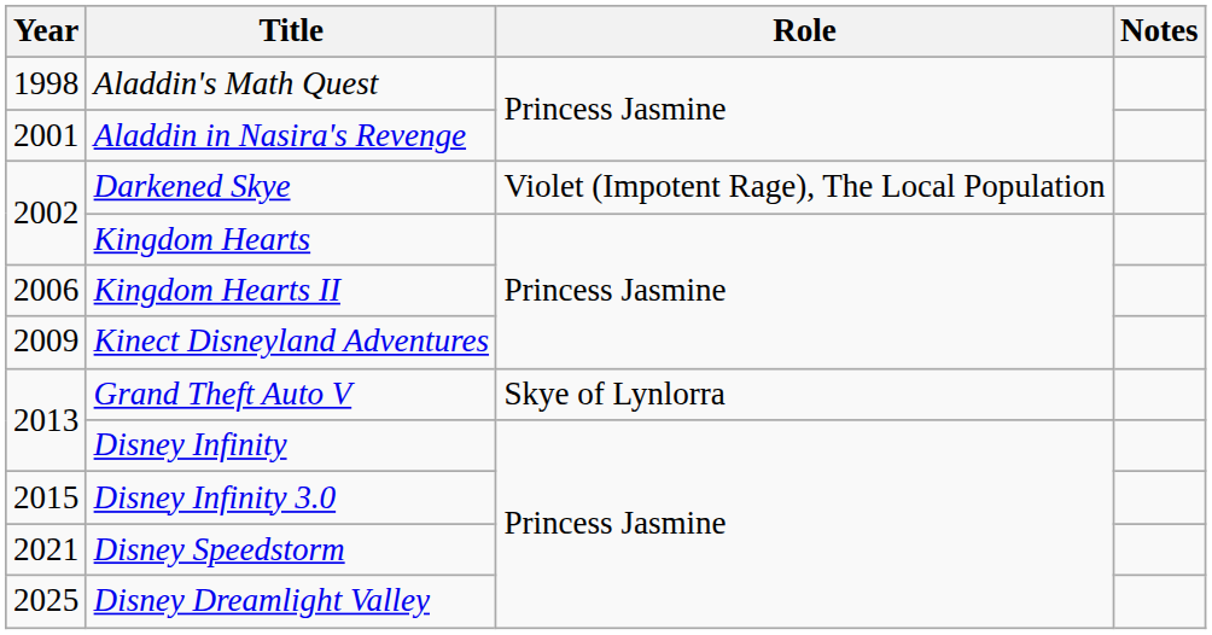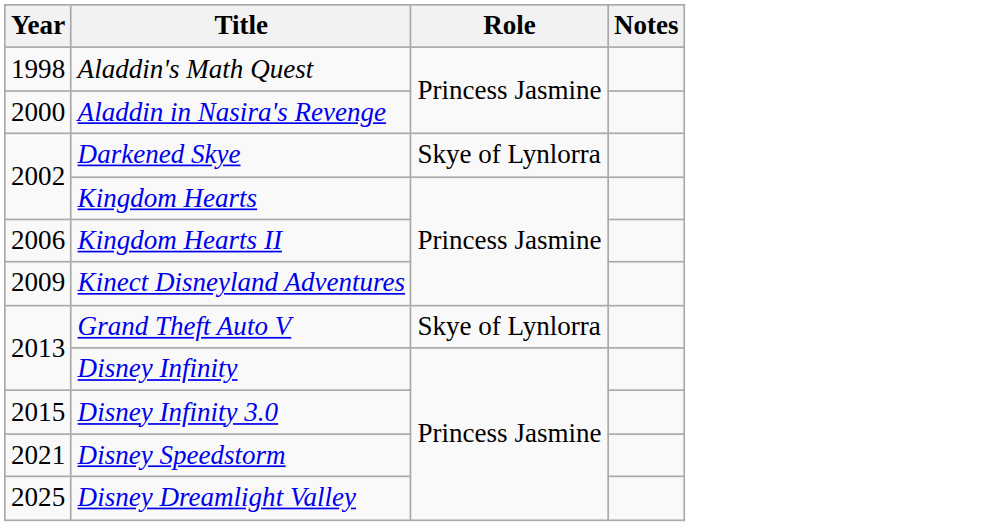 <table class="wikitable sortable">
 <tr>
 <th>Year</th>
 <th>Title</th>
 <th>Role</th>
 <th class="unsortable">Notes</th>
 </tr>
 <tr>
 <td>1998</td>
 <td><em>Aladdin's Math Quest</em></td>
 <td rowspan="2">Princess Jasmine</td>
 <td></td>
 </tr>
 <tr>
-<td>2001</td>
+<td>2000</td>
 <td><em><a href='#'>Aladdin in Nasira's Revenge</a></em></td>
 <td></td>
 </tr>
 <tr>
 <td rowspan="2">2002</td>
 <td><em><a href='#'>Darkened Skye</a></em></td>
-<td>Violet (Impotent Rage), The Local Population</td>
+<td>Skye of Lynlorra</td>
 <td></td>
 </tr>
 <tr>
 <td><em><a href='#'>Kingdom Hearts</a></em></td>
 <td rowspan="3">Princess Jasmine</td>
 <td></td>
 </tr>
 <tr>
 <td>2006</td>
 <td><em><a href='#'>Kingdom Hearts II</a></em></td>
 <td></td>
 </tr>
 <tr>
 <td>2009</td>
 <td><em><a href='#'>Kinect Disneyland Adventures</a></em></td>
 <td></td>
 </tr>
 <tr>
 <td rowspan="2">2013</td>
 <td><em><a href='#'>Grand Theft Auto V</a></em></td>
 <td>Skye of Lynlorra</td>
 <td></td>
 </tr>
 <tr>
 <td><em><a href='#'>Disney Infinity</a></em></td>
 <td rowspan="4">Princess Jasmine</td>
 <td></td>
 </tr>
 <tr>
 <td>2015</td>
 <td><em><a href='#'>Disney Infinity 3.0</a></em></td>
 <td></td>
 </tr>
 <tr>
 <td>2021</td>
 <td><em><a href='#'>Disney Speedstorm</a></em></td>
 <td></td>
 </tr>
 <tr>
 <td>2025</td>
 <td><em><a href='#'>Disney Dreamlight Valley</a></em></td>
 <td></td>
 </tr>
 </table>
